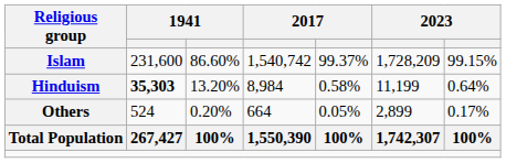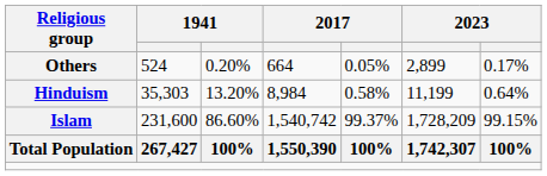 <table class="wikitable sortable">
 <tr>
 <th rowspan="2"><a href='#'>Religious</a><br>group</th>
 <th colspan="2">1941</th>
 <th colspan="2">2017</th>
 <th colspan="2">2023</th>
 </tr>
 <tr>
 <th><a href='#'></a></th>
 <th></th>
 <th></th>
 <th></th>
 <th></th>
 <th></th>
 </tr>
 <tr>
+<th>Others </th>
+<td>524</td>
+<td>0.20%</td>
+<td>664</td>
+<td>0.05%</td>
+<td>2,899</td>
+<td>0.17%</td>
+</tr>
+<tr>
+<th><a href='#'>Hinduism</a> </th>
+<td>35,303</td>
+<td>13.20%</td>
+<td>8,984</td>
+<td>0.58%</td>
+<td>11,199</td>
+<td>0.64%</td>
+</tr>
+<tr>
 <th><a href='#'>Islam</a> </th>
 <td>231,600</td>
 <td>86.60%</td>
 <td>1,540,742</td>
 <td>99.37%</td>
 <td>1,728,209</td>
 <td>99.15%</td>
-</tr>
-<tr>
-<th><a href='#'>Hinduism</a> </th>
-<td><strong>35,303</strong></td>
-<td>13.20%</td>
-<td>8,984</td>
-<td>0.58%</td>
-<td>11,199</td>
-<td>0.64%</td>
-</tr>
-<tr>
-<th>Others </th>
-<td>524</td>
-<td>0.20%</td>
-<td>664</td>
-<td>0.05%</td>
-<td>2,899</td>
-<td>0.17%</td>
 </tr>
 <tr>
 <th>Total Population</th>
 <th>267,427</th>
 <th>100%</th>
 <th>1,550,390</th>
 <th>100%</th>
 <th>1,742,307</th>
 <th>100%</th>
 </tr>
 <tr class="sortbottom">
 <td colspan="7"></td>
 </tr>
 </table>
